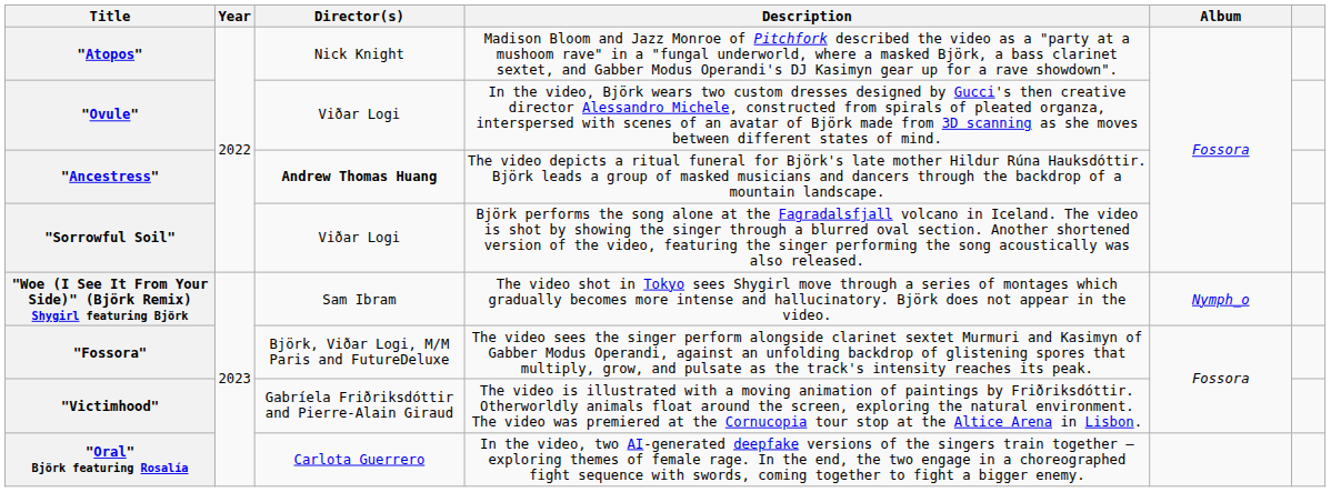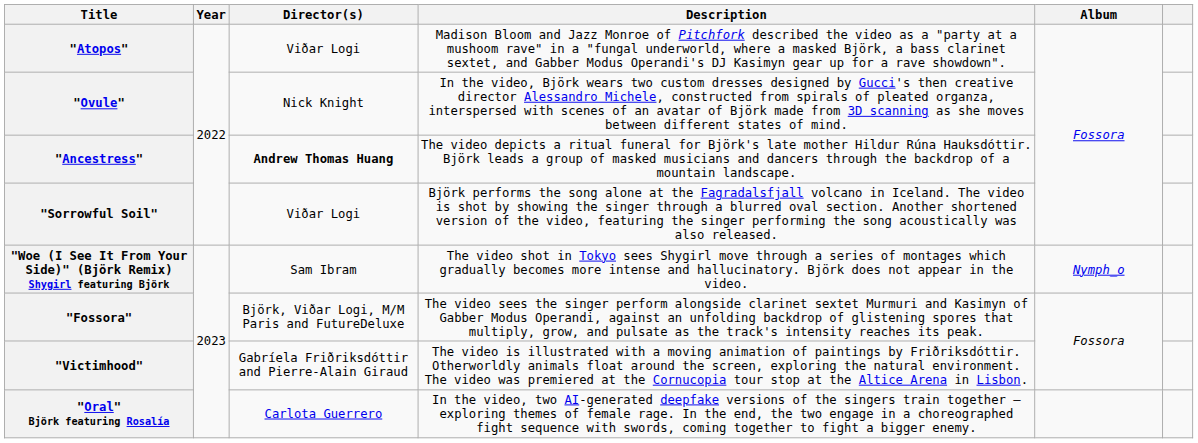 <table class="wikitable sortable plainrowheaders" style="text-align:center;">
 <tr>
 <th scope="col" style="width:15em;">Title</th>
 <th scope="col" style="width:2em;">Year</th>
 <th scope="col" style="width:15em;">Director(s)</th>
 <th scope="col" style="width:50em;" class="unsortable">Description</th>
 <th scope="col" style="width:10em;">Album</th>
 <th scope="col" style="width:2em;" class="unsortable"></th>
 </tr>
 <tr>
 <th scope="row">"<a href='#'>Atopos</a>"</th>
 <td rowspan="4">2022</td>
-<td>Nick Knight</td>
+<td>Viðar Logi</td>
 <td>Madison Bloom and Jazz Monroe of <em><a href='#'>Pitchfork</a></em> described the video as a "party at a mushoom rave" in a "fungal underworld, where a masked Björk, a bass clarinet sextet, and Gabber Modus Operandi's DJ Kasimyn gear up for a rave showdown".</td>
 <td rowspan="4"><em><a href='#'>Fossora</a></em></td>
 <td style="text-align:center;"></td>
 </tr>
 <tr>
 <th scope="row">"<a href='#'>Ovule</a>"</th>
-<td>Viðar Logi</td>
+<td>Nick Knight</td>
 <td>In the video, Björk wears two custom dresses designed by <a href='#'>Gucci</a>'s then creative director <a href='#'>Alessandro Michele</a>, constructed from spirals of pleated organza, interspersed with scenes of an avatar of Björk made from <a href='#'>3D scanning</a> as she moves between different states of mind.</td>
 <td style="text-align:center;"></td>
 </tr>
 <tr>
 <th scope="row">"<a href='#'>Ancestress</a>"</th>
 <td><strong>Andrew Thomas Huang</strong></td>
 <td>The video depicts a ritual funeral for Björk's late mother Hildur Rúna Hauksdóttir. Björk leads a group of masked musicians and dancers through the backdrop of a mountain landscape.</td>
 <td style="text-align:center;"></td>
 </tr>
 <tr>
 <th scope="row">"Sorrowful Soil"</th>
 <td>Viðar Logi</td>
 <td>Björk performs the song alone at the <a href='#'>Fagradalsfjall</a> volcano in Iceland. The video is shot by showing the singer through a blurred oval section. Another shortened version of the video, featuring the singer performing the song acoustically was also released.</td>
 <td style="text-align:center;"></td>
 </tr>
 <tr>
 <th scope="row">"Woe (I See It From Your Side)" (Björk Remix)<br><small><a href='#'>Shygirl</a> featuring Björk</small></th>
 <td rowspan="4">2023</td>
 <td>Sam Ibram</td>
 <td>The video shot in <a href='#'>Tokyo</a> sees Shygirl move through a series of montages which gradually becomes more intense and hallucinatory. Björk does not appear in the video.</td>
 <td><em><a href='#'>Nymph_o</a></em></td>
 <td style="text-align:center;"></td>
 </tr>
 <tr>
 <th scope="row">"Fossora"</th>
 <td>Björk, Viðar Logi, M/M Paris and FutureDeluxe</td>
 <td>The video sees the singer perform alongside clarinet sextet Murmuri and Kasimyn of Gabber Modus Operandi, against an unfolding backdrop of glistening spores that multiply, grow, and pulsate as the track's intensity reaches its peak.</td>
 <td rowspan="2"><em>Fossora</em></td>
 <td></td>
 </tr>
 <tr>
 <th scope="row">"Victimhood"</th>
 <td>Gabríela Friðriksdóttir and Pierre-Alain Giraud</td>
 <td>The video is illustrated with a moving animation of paintings by Friðriksdóttir. Otherworldly animals float around the screen, exploring the natural environment. The video was premiered at the <a href='#'>Cornucopia</a> tour stop at the <a href='#'>Altice Arena</a> in <a href='#'>Lisbon</a>.</td>
 <td><br></td>
 </tr>
 <tr>
 <th scope="row">"<a href='#'>Oral</a>"<br><small>Björk featuring <a href='#'>Rosalía</a></small></th>
 <td><a href='#'>Carlota Guerrero</a></td>
 <td>In the video, two <a href='#'>AI</a>-generated <a href='#'>deepfake</a> versions of the singers train together – exploring themes of female rage. In the end, the two engage in a choreographed fight sequence with swords, coming together to fight a bigger enemy.</td>
 <td></td>
 <td></td>
 </tr>
 </table>
